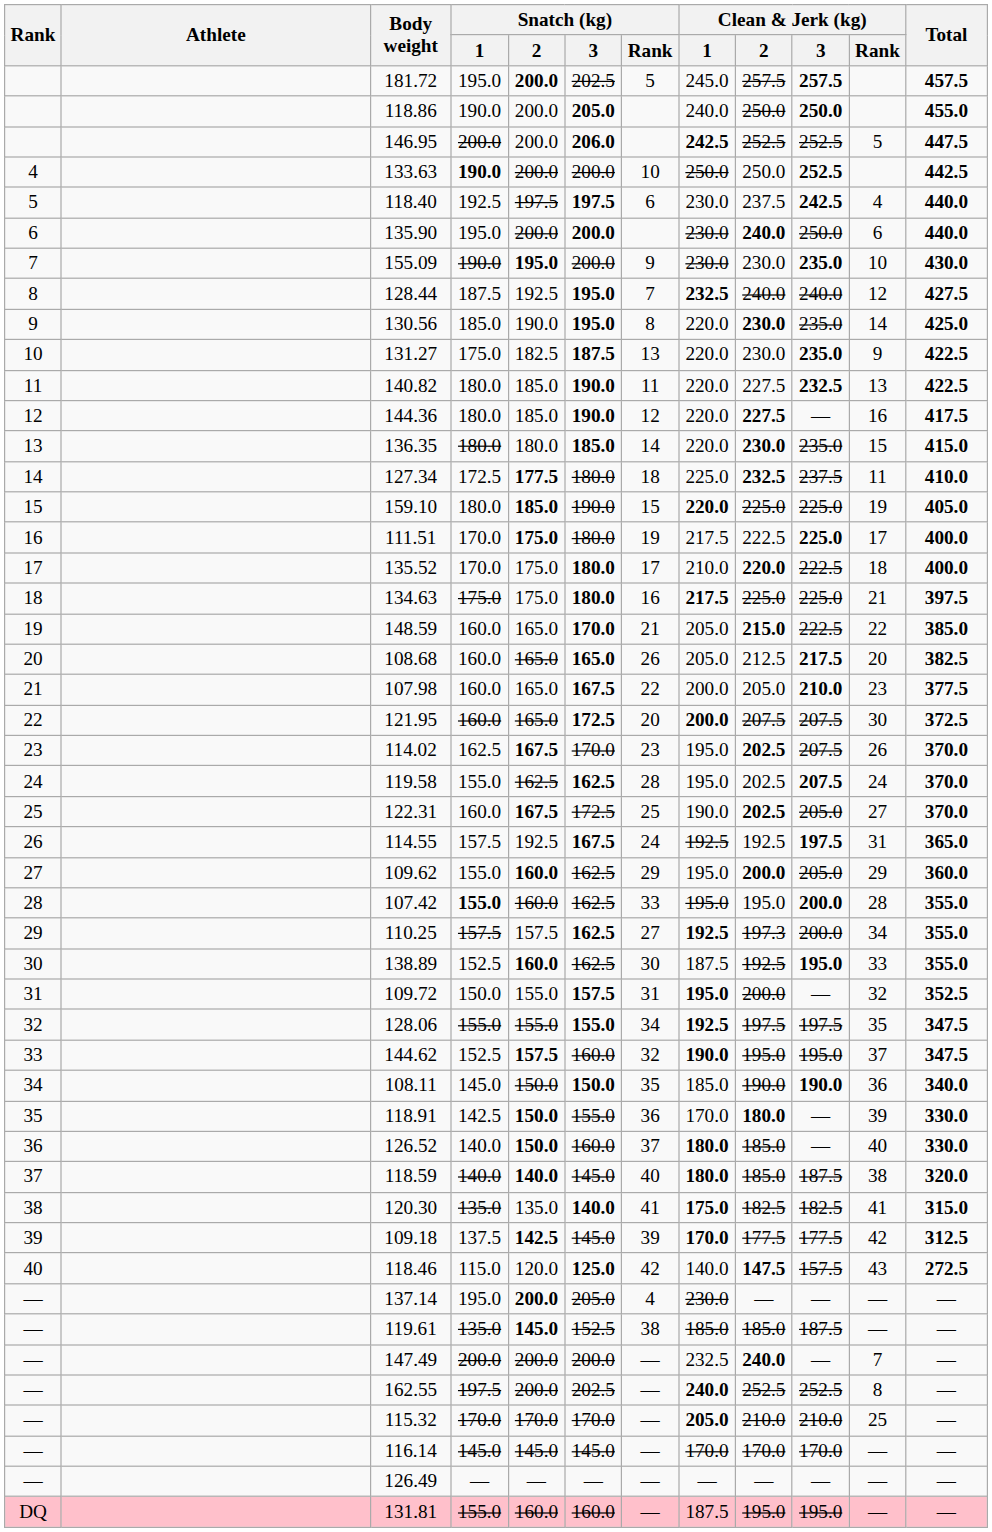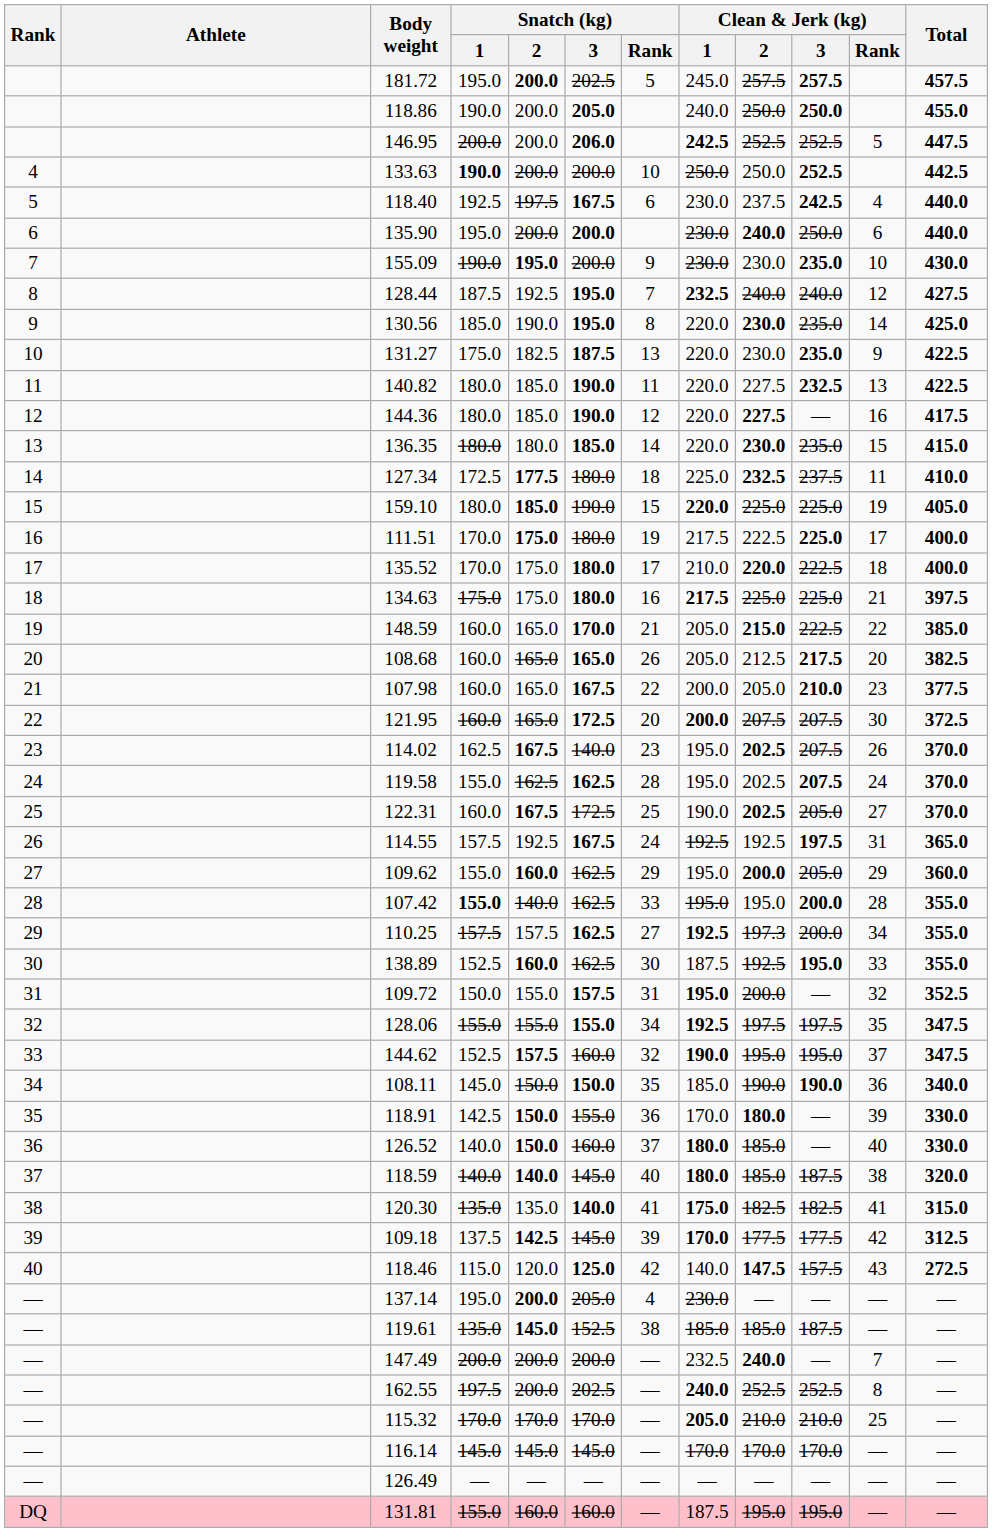 <table class = "wikitable" style="text-align:center;">
 <tr>
 <th rowspan=2 width=40>Rank</th>
 <th rowspan=2 width=250>Athlete</th>
 <th rowspan=2 width=60>Body weight</th>
 <th colspan=4>Snatch (kg)</th>
 <th colspan=4>Clean & Jerk (kg)</th>
 <th rowspan=2 width=60>Total</th>
 </tr>
 <tr>
 <th width=40>1</th>
 <th width=40>2</th>
 <th width=40>3</th>
 <th width=40>Rank</th>
 <th width=40>1</th>
 <th width=40>2</th>
 <th width=40>3</th>
 <th width=40>Rank</th>
 </tr>
 <tr>
 <td></td>
 <td align=left></td>
 <td>181.72</td>
 <td>195.0</td>
 <td><strong>200.0</strong></td>
 <td><s>202.5 </s></td>
 <td>5</td>
 <td>245.0</td>
 <td><s>257.5 </s></td>
 <td><strong>257.5</strong></td>
 <td></td>
 <td><strong>457.5</strong></td>
 </tr>
 <tr>
 <td></td>
 <td align=left></td>
 <td>118.86</td>
 <td>190.0</td>
 <td>200.0</td>
 <td><strong>205.0</strong></td>
 <td></td>
 <td>240.0</td>
 <td><s>250.0 </s></td>
 <td><strong>250.0</strong></td>
 <td></td>
 <td><strong>455.0</strong></td>
 </tr>
 <tr>
 <td></td>
 <td align=left></td>
 <td>146.95</td>
 <td><s>200.0</s></td>
 <td>200.0</td>
 <td><strong>206.0</strong></td>
 <td></td>
 <td><strong>242.5</strong></td>
 <td><s>252.5</s></td>
 <td><s>252.5 </s></td>
 <td>5</td>
 <td><strong>447.5</strong></td>
 </tr>
 <tr>
 <td>4</td>
 <td align=left></td>
 <td>133.63</td>
 <td><strong>190.0</strong></td>
 <td><s>200.0</s></td>
 <td><s>200.0 </s></td>
 <td>10</td>
 <td><s>250.0 </s></td>
 <td>250.0</td>
 <td><strong>252.5</strong></td>
 <td></td>
 <td><strong>442.5</strong></td>
 </tr>
 <tr>
 <td>5</td>
 <td align=left></td>
 <td>118.40</td>
 <td>192.5</td>
 <td><s>197.5 </s></td>
-<td><strong>197.5</strong></td>
+<td><strong>167.5</strong></td>
 <td>6</td>
 <td>230.0</td>
 <td>237.5</td>
 <td><strong>242.5</strong></td>
 <td>4</td>
 <td><strong>440.0</strong></td>
 </tr>
 <tr>
 <td>6</td>
 <td align=left></td>
 <td>135.90</td>
 <td>195.0</td>
 <td><s>200.0 </s></td>
 <td><strong>200.0</strong></td>
 <td></td>
 <td><s>230.0 </s></td>
 <td><strong>240.0</strong></td>
 <td><s>250.0 </s></td>
 <td>6</td>
 <td><strong>440.0</strong></td>
 </tr>
 <tr>
 <td>7</td>
 <td align=left></td>
 <td>155.09</td>
 <td><s>190.0 </s></td>
 <td><strong>195.0</strong></td>
 <td><s>200.0 </s></td>
 <td>9</td>
 <td><s>230.0</s></td>
 <td>230.0</td>
 <td><strong>235.0</strong></td>
 <td>10</td>
 <td><strong>430.0</strong></td>
 </tr>
 <tr>
 <td>8</td>
 <td align=left></td>
 <td>128.44</td>
 <td>187.5</td>
 <td>192.5</td>
 <td><strong>195.0</strong></td>
 <td>7</td>
 <td><strong>232.5</strong></td>
 <td><s>240.0</s></td>
 <td><s>240.0 </s></td>
 <td>12</td>
 <td><strong>427.5</strong></td>
 </tr>
 <tr>
 <td>9</td>
 <td align=left></td>
 <td>130.56</td>
 <td>185.0</td>
 <td>190.0</td>
 <td><strong>195.0</strong></td>
 <td>8</td>
 <td>220.0</td>
 <td><strong>230.0</strong></td>
 <td><s>235.0 </s></td>
 <td>14</td>
 <td><strong>425.0</strong></td>
 </tr>
 <tr>
 <td>10</td>
 <td align=left></td>
 <td>131.27</td>
 <td>175.0</td>
 <td>182.5</td>
 <td><strong>187.5</strong></td>
 <td>13</td>
 <td>220.0</td>
 <td>230.0</td>
 <td><strong>235.0</strong></td>
 <td>9</td>
 <td><strong>422.5</strong></td>
 </tr>
 <tr>
 <td>11</td>
 <td align=left></td>
 <td>140.82</td>
 <td>180.0</td>
 <td>185.0</td>
 <td><strong>190.0</strong></td>
 <td>11</td>
 <td>220.0</td>
 <td>227.5</td>
 <td><strong>232.5</strong></td>
 <td>13</td>
 <td><strong>422.5</strong></td>
 </tr>
 <tr>
 <td>12</td>
 <td align=left></td>
 <td>144.36</td>
 <td>180.0</td>
 <td>185.0</td>
 <td><strong>190.0</strong></td>
 <td>12</td>
 <td>220.0</td>
 <td><strong>227.5</strong></td>
 <td>—</td>
 <td>16</td>
 <td><strong>417.5</strong></td>
 </tr>
 <tr>
 <td>13</td>
 <td align=left></td>
 <td>136.35</td>
 <td><s>180.0 </s></td>
 <td>180.0</td>
 <td><strong>185.0</strong></td>
 <td>14</td>
 <td>220.0</td>
 <td><strong>230.0</strong></td>
 <td><s>235.0 </s></td>
 <td>15</td>
 <td><strong>415.0</strong></td>
 </tr>
 <tr>
 <td>14</td>
 <td align=left></td>
 <td>127.34</td>
 <td>172.5</td>
 <td><strong>177.5</strong></td>
 <td><s>180.0 </s></td>
 <td>18</td>
 <td>225.0</td>
 <td><strong>232.5</strong></td>
 <td><s>237.5 </s></td>
 <td>11</td>
 <td><strong>410.0</strong></td>
 </tr>
 <tr>
 <td>15</td>
 <td align=left></td>
 <td>159.10</td>
 <td>180.0</td>
 <td><strong>185.0</strong></td>
 <td><s>190.0 </s></td>
 <td>15</td>
 <td><strong>220.0</strong></td>
 <td><s>225.0</s></td>
 <td><s>225.0 </s></td>
 <td>19</td>
 <td><strong>405.0</strong></td>
 </tr>
 <tr>
 <td>16</td>
 <td align=left></td>
 <td>111.51</td>
 <td>170.0</td>
 <td><strong>175.0</strong></td>
 <td><s>180.0 </s></td>
 <td>19</td>
 <td>217.5</td>
 <td>222.5</td>
 <td><strong>225.0</strong></td>
 <td>17</td>
 <td><strong>400.0</strong></td>
 </tr>
 <tr>
 <td>17</td>
 <td align=left></td>
 <td>135.52</td>
 <td>170.0</td>
 <td>175.0</td>
 <td><strong>180.0</strong></td>
 <td>17</td>
 <td>210.0</td>
 <td><strong>220.0</strong></td>
 <td><s>222.5 </s></td>
 <td>18</td>
 <td><strong>400.0</strong></td>
 </tr>
 <tr>
 <td>18</td>
 <td align=left></td>
 <td>134.63</td>
 <td><s>175.0 </s></td>
 <td>175.0</td>
 <td><strong>180.0</strong></td>
 <td>16</td>
 <td><strong>217.5</strong></td>
 <td><s>225.0</s></td>
 <td><s>225.0 </s></td>
 <td>21</td>
 <td><strong>397.5</strong></td>
 </tr>
 <tr>
 <td>19</td>
 <td align=left></td>
 <td>148.59</td>
 <td>160.0</td>
 <td>165.0</td>
 <td><strong>170.0</strong></td>
 <td>21</td>
 <td>205.0</td>
 <td><strong>215.0</strong></td>
 <td><s>222.5 </s></td>
 <td>22</td>
 <td><strong>385.0</strong></td>
 </tr>
 <tr>
 <td>20</td>
 <td align=left></td>
 <td>108.68</td>
 <td>160.0</td>
 <td><s>165.0 </s></td>
 <td><strong>165.0</strong></td>
 <td>26</td>
 <td>205.0</td>
 <td>212.5</td>
 <td><strong>217.5</strong></td>
 <td>20</td>
 <td><strong>382.5</strong></td>
 </tr>
 <tr>
 <td>21</td>
 <td align=left></td>
 <td>107.98</td>
 <td>160.0</td>
 <td>165.0</td>
 <td><strong>167.5</strong></td>
 <td>22</td>
 <td>200.0</td>
 <td>205.0</td>
 <td><strong>210.0</strong></td>
 <td>23</td>
 <td><strong>377.5</strong></td>
 </tr>
 <tr>
 <td>22</td>
 <td align=left></td>
 <td>121.95</td>
 <td><s>160.0</s></td>
 <td><s>165.0 </s></td>
 <td><strong>172.5</strong></td>
 <td>20</td>
 <td><strong>200.0</strong></td>
 <td><s>207.5</s></td>
 <td><s>207.5 </s></td>
 <td>30</td>
 <td><strong>372.5</strong></td>
 </tr>
 <tr>
 <td>23</td>
 <td align=left></td>
 <td>114.02</td>
 <td>162.5</td>
 <td><strong>167.5</strong></td>
-<td><s>170.0 </s></td>
+<td><s>140.0 </s></td>
 <td>23</td>
 <td>195.0</td>
 <td><strong>202.5</strong></td>
 <td><s>207.5 </s></td>
 <td>26</td>
 <td><strong>370.0</strong></td>
 </tr>
 <tr>
 <td>24</td>
 <td align=left></td>
 <td>119.58</td>
 <td>155.0</td>
 <td><s>162.5 </s></td>
 <td><strong>162.5</strong></td>
 <td>28</td>
 <td>195.0</td>
 <td>202.5</td>
 <td><strong>207.5</strong></td>
 <td>24</td>
 <td><strong>370.0</strong></td>
 </tr>
 <tr>
 <td>25</td>
 <td align=left></td>
 <td>122.31</td>
 <td>160.0</td>
 <td><strong>167.5</strong></td>
 <td><s>172.5 </s></td>
 <td>25</td>
 <td>190.0</td>
 <td><strong>202.5</strong></td>
 <td><s>205.0 </s></td>
 <td>27</td>
 <td><strong>370.0</strong></td>
 </tr>
 <tr>
 <td>26</td>
 <td align=left></td>
 <td>114.55</td>
 <td>157.5</td>
 <td>192.5</td>
 <td><strong>167.5</strong></td>
 <td>24</td>
 <td><s>192.5 </s></td>
 <td>192.5</td>
 <td><strong>197.5</strong></td>
 <td>31</td>
 <td><strong>365.0</strong></td>
 </tr>
 <tr>
 <td>27</td>
 <td align=left></td>
 <td>109.62</td>
 <td>155.0</td>
 <td><strong>160.0</strong></td>
 <td><s>162.5 </s></td>
 <td>29</td>
 <td>195.0</td>
 <td><strong>200.0</strong></td>
 <td><s>205.0 </s></td>
 <td>29</td>
 <td><strong>360.0</strong></td>
 </tr>
 <tr>
 <td>28</td>
 <td align=left></td>
 <td>107.42</td>
 <td><strong>155.0</strong></td>
-<td><s>160.0</s></td>
+<td><s>140.0</s></td>
 <td><s>162.5 </s></td>
 <td>33</td>
 <td><s>195.0 </s></td>
 <td>195.0</td>
 <td><strong>200.0</strong></td>
 <td>28</td>
 <td><strong>355.0</strong></td>
 </tr>
 <tr>
 <td>29</td>
 <td align=left></td>
 <td>110.25</td>
 <td><s>157.5 </s></td>
 <td>157.5</td>
 <td><strong>162.5</strong></td>
 <td>27</td>
 <td><strong>192.5</strong></td>
 <td><s>197.3</s></td>
 <td><s>200.0 </s></td>
 <td>34</td>
 <td><strong>355.0</strong></td>
 </tr>
 <tr>
 <td>30</td>
 <td align=left></td>
 <td>138.89</td>
 <td>152.5</td>
 <td><strong>160.0</strong></td>
 <td><s>162.5 </s></td>
 <td>30</td>
 <td>187.5</td>
 <td><s>192.5 </s></td>
 <td><strong>195.0</strong></td>
 <td>33</td>
 <td><strong>355.0</strong></td>
 </tr>
 <tr>
 <td>31</td>
 <td align=left></td>
 <td>109.72</td>
 <td>150.0</td>
 <td>155.0</td>
 <td><strong>157.5</strong></td>
 <td>31</td>
 <td><strong>195.0</strong></td>
 <td><s>200.0 </s></td>
 <td>—</td>
 <td>32</td>
 <td><strong>352.5</strong></td>
 </tr>
 <tr>
 <td>32</td>
 <td align=left></td>
 <td>128.06</td>
 <td><s>155.0</s></td>
 <td><s>155.0 </s></td>
 <td><strong>155.0</strong></td>
 <td>34</td>
 <td><strong>192.5</strong></td>
 <td><s>197.5</s></td>
 <td><s>197.5 </s></td>
 <td>35</td>
 <td><strong>347.5</strong></td>
 </tr>
 <tr>
 <td>33</td>
 <td align=left></td>
 <td>144.62</td>
 <td>152.5</td>
 <td><strong>157.5</strong></td>
 <td><s>160.0 </s></td>
 <td>32</td>
 <td><strong>190.0</strong></td>
 <td><s>195.0</s></td>
 <td><s>195.0 </s></td>
 <td>37</td>
 <td><strong>347.5</strong></td>
 </tr>
 <tr>
 <td>34</td>
 <td align=left></td>
 <td>108.11</td>
 <td>145.0</td>
 <td><s>150.0 </s></td>
 <td><strong>150.0</strong></td>
 <td>35</td>
 <td>185.0</td>
 <td><s>190.0 </s></td>
 <td><strong>190.0</strong></td>
 <td>36</td>
 <td><strong>340.0</strong></td>
 </tr>
 <tr>
 <td>35</td>
 <td align=left></td>
 <td>118.91</td>
 <td>142.5</td>
 <td><strong>150.0</strong></td>
 <td><s>155.0 </s></td>
 <td>36</td>
 <td>170.0</td>
 <td><strong>180.0</strong></td>
 <td>—</td>
 <td>39</td>
 <td><strong>330.0</strong></td>
 </tr>
 <tr>
 <td>36</td>
 <td align=left></td>
 <td>126.52</td>
 <td>140.0</td>
 <td><strong>150.0</strong></td>
 <td><s>160.0 </s></td>
 <td>37</td>
 <td><strong>180.0</strong></td>
 <td><s>185.0 </s></td>
 <td>—</td>
 <td>40</td>
 <td><strong>330.0</strong></td>
 </tr>
 <tr>
 <td>37</td>
 <td align=left></td>
 <td>118.59</td>
 <td><s>140.0 </s></td>
 <td><strong>140.0</strong></td>
 <td><s>145.0 </s></td>
 <td>40</td>
 <td><strong>180.0</strong></td>
 <td><s>185.0</s></td>
 <td><s>187.5 </s></td>
 <td>38</td>
 <td><strong>320.0</strong></td>
 </tr>
 <tr>
 <td>38</td>
 <td align=left></td>
 <td>120.30</td>
 <td><s>135.0 </s></td>
 <td>135.0</td>
 <td><strong>140.0</strong></td>
 <td>41</td>
 <td><strong>175.0</strong></td>
 <td><s>182.5</s></td>
 <td><s>182.5 </s></td>
 <td>41</td>
 <td><strong>315.0</strong></td>
 </tr>
 <tr>
 <td>39</td>
 <td align=left></td>
 <td>109.18</td>
 <td>137.5</td>
 <td><strong>142.5</strong></td>
 <td><s>145.0 </s></td>
 <td>39</td>
 <td><strong>170.0</strong></td>
 <td><s>177.5</s></td>
 <td><s>177.5 </s></td>
 <td>42</td>
 <td><strong>312.5</strong></td>
 </tr>
 <tr>
 <td>40</td>
 <td align=left></td>
 <td>118.46</td>
 <td>115.0</td>
 <td>120.0</td>
 <td><strong>125.0</strong></td>
 <td>42</td>
 <td>140.0</td>
 <td><strong>147.5</strong></td>
 <td><s>157.5 </s></td>
 <td>43</td>
 <td><strong>272.5</strong></td>
 </tr>
 <tr>
 <td>—</td>
 <td align=left></td>
 <td>137.14</td>
 <td>195.0</td>
 <td><strong>200.0</strong></td>
 <td><s>205.0 </s></td>
 <td>4</td>
 <td><s>230.0 </s></td>
 <td>—</td>
 <td>—</td>
 <td>—</td>
 <td>—</td>
 </tr>
 <tr>
 <td>—</td>
 <td align=left></td>
 <td>119.61</td>
 <td><s>135.0 </s></td>
 <td><strong>145.0</strong></td>
 <td><s>152.5 </s></td>
 <td>38</td>
 <td><s>185.0</s></td>
 <td><s>185.0</s></td>
 <td><s>187.5 </s></td>
 <td>—</td>
 <td>—</td>
 </tr>
 <tr>
 <td>—</td>
 <td align=left></td>
 <td>147.49</td>
 <td><s>200.0</s></td>
 <td><s>200.0</s></td>
 <td><s>200.0 </s></td>
 <td>—</td>
 <td>232.5</td>
 <td><strong>240.0</strong></td>
 <td>—</td>
 <td>7</td>
 <td>—</td>
 </tr>
 <tr>
 <td>—</td>
 <td align=left></td>
 <td>162.55</td>
 <td><s>197.5</s></td>
 <td><s>200.0</s></td>
 <td><s>202.5 </s></td>
 <td>—</td>
 <td><strong>240.0</strong></td>
 <td><s>252.5 </s></td>
 <td><s>252.5 </s></td>
 <td>8</td>
 <td>—</td>
 </tr>
 <tr>
 <td>—</td>
 <td align=left></td>
 <td>115.32</td>
 <td><s>170.0</s></td>
 <td><s>170.0</s></td>
 <td><s>170.0 </s></td>
 <td>—</td>
 <td><strong>205.0</strong></td>
 <td><s>210.0</s></td>
 <td><s>210.0 </s></td>
 <td>25</td>
 <td>—</td>
 </tr>
 <tr>
 <td>—</td>
 <td align=left></td>
 <td>116.14</td>
 <td><s>145.0</s></td>
 <td><s>145.0</s></td>
 <td><s>145.0 </s></td>
 <td>—</td>
 <td><s>170.0</s></td>
 <td><s>170.0</s></td>
 <td><s>170.0 </s></td>
 <td>—</td>
 <td>—</td>
 </tr>
 <tr>
 <td>—</td>
 <td align=left></td>
 <td>126.49</td>
 <td>—</td>
 <td>—</td>
 <td>—</td>
 <td>—</td>
 <td>—</td>
 <td>—</td>
 <td>—</td>
 <td>—</td>
 <td>—</td>
 </tr>
 <tr bgcolor=pink>
 <td>DQ</td>
 <td align=left></td>
 <td>131.81</td>
 <td><s>155.0</s></td>
 <td><s>160.0</s></td>
 <td><s>160.0 </s></td>
 <td>—</td>
 <td>187.5</td>
 <td><s>195.0</s></td>
 <td><s>195.0 </s></td>
 <td>—</td>
 <td>—</td>
 </tr>
 </table>
